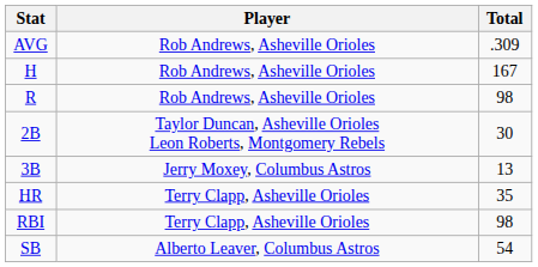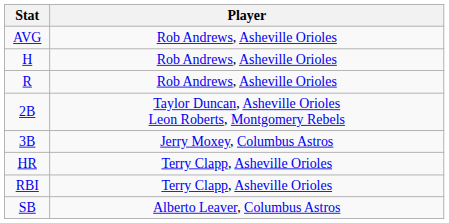 <table class="wikitable" width="40%" style="text-align:center;">
 <tr>
 <th width="5%">Stat</th>
 <th width="60%">Player</th>
-<th width="5%">Total</th>
 </tr>
 <tr>
 <td><a href='#'>AVG</a></td>
 <td><a href='#'>Rob Andrews</a>, <a href='#'>Asheville Orioles</a></td>
-<td>.309</td>
 </tr>
 <tr>
 <td><a href='#'>H</a></td>
 <td><a href='#'>Rob Andrews</a>, <a href='#'>Asheville Orioles</a></td>
-<td>167</td>
 </tr>
 <tr>
 <td><a href='#'>R</a></td>
 <td><a href='#'>Rob Andrews</a>, <a href='#'>Asheville Orioles</a></td>
-<td>98</td>
 </tr>
 <tr>
 <td><a href='#'>2B</a></td>
 <td><a href='#'>Taylor Duncan</a>, <a href='#'>Asheville Orioles</a> <br> <a href='#'>Leon Roberts</a>, <a href='#'>Montgomery Rebels</a></td>
-<td>30</td>
 </tr>
 <tr>
 <td><a href='#'>3B</a></td>
 <td><a href='#'>Jerry Moxey</a>, <a href='#'>Columbus Astros</a></td>
-<td>13</td>
 </tr>
 <tr>
 <td><a href='#'>HR</a></td>
 <td><a href='#'>Terry Clapp</a>, <a href='#'>Asheville Orioles</a></td>
-<td>35</td>
 </tr>
 <tr>
 <td><a href='#'>RBI</a></td>
 <td><a href='#'>Terry Clapp</a>, <a href='#'>Asheville Orioles</a></td>
-<td>98</td>
 </tr>
 <tr>
 <td><a href='#'>SB</a></td>
 <td><a href='#'>Alberto Leaver</a>, <a href='#'>Columbus Astros</a></td>
-<td>54</td>
 </tr>
 </table>
